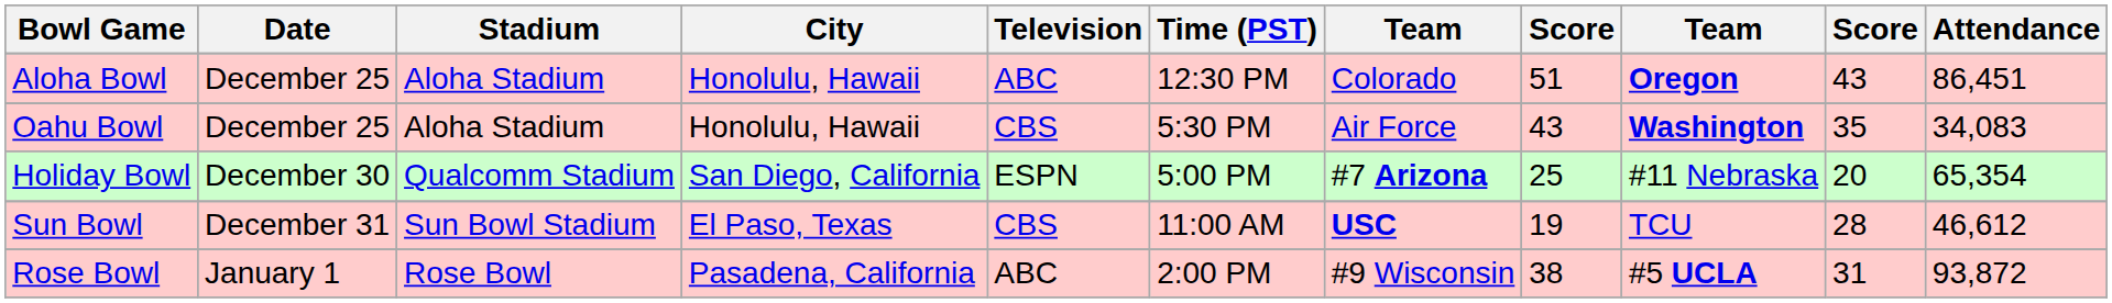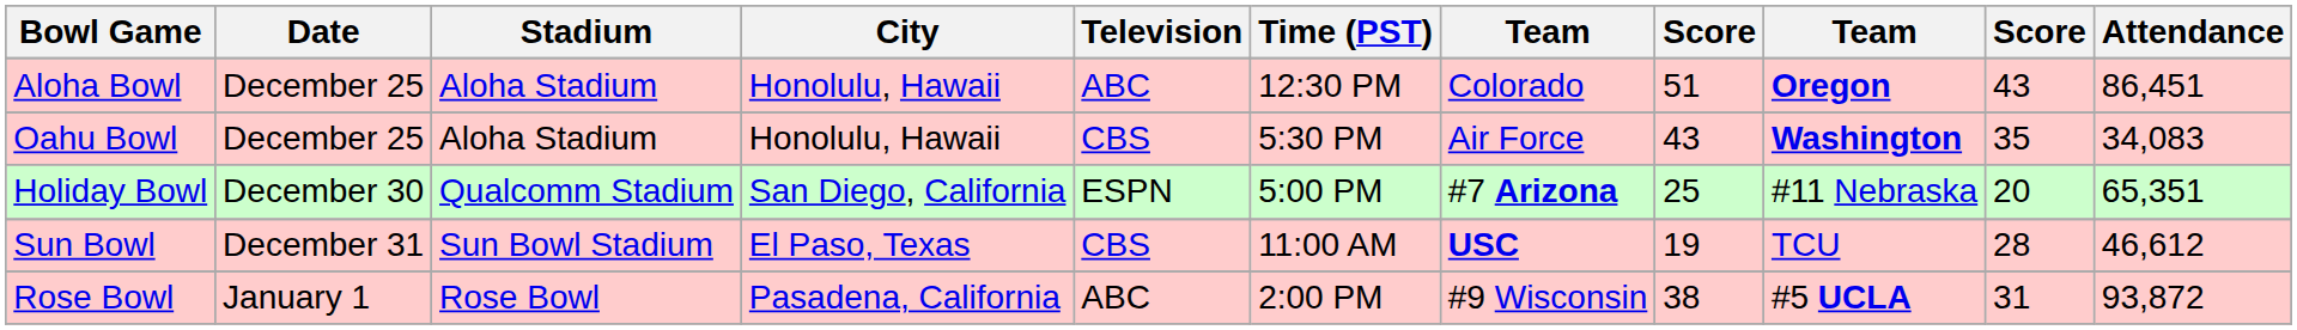 <table class="wikitable">
 <tr>
 <th>Bowl Game</th>
 <th>Date</th>
 <th>Stadium</th>
 <th>City</th>
 <th>Television</th>
 <th>Time (<a href='#'>PST</a>)</th>
 <th>Team</th>
 <th>Score</th>
 <th>Team</th>
 <th>Score</th>
 <th>Attendance</th>
 </tr>
 <tr>
 </tr>
 <tr bgcolor=#ffcccc>
 <td><a href='#'>Aloha Bowl</a></td>
 <td>December 25</td>
 <td><a href='#'>Aloha Stadium</a></td>
 <td><a href='#'>Honolulu</a>, <a href='#'>Hawaii</a></td>
 <td><a href='#'>ABC</a></td>
 <td>12:30 PM</td>
 <td><a href='#'>Colorado</a></td>
 <td>51</td>
 <td><strong><a href='#'>Oregon</a></strong></td>
 <td>43</td>
 <td>86,451</td>
 </tr>
 <tr>
 </tr>
 <tr bgcolor=#ffcccc>
 <td><a href='#'>Oahu Bowl</a></td>
 <td>December 25</td>
 <td>Aloha Stadium</td>
 <td>Honolulu, Hawaii</td>
 <td><a href='#'>CBS</a></td>
 <td>5:30 PM</td>
 <td><a href='#'>Air Force</a></td>
 <td>43</td>
 <td><strong><a href='#'>Washington</a></strong></td>
 <td>35</td>
 <td>34,083</td>
 </tr>
 <tr bgcolor=#ccffcc>
 <td><a href='#'>Holiday Bowl</a></td>
 <td>December 30</td>
 <td><a href='#'>Qualcomm Stadium</a></td>
 <td><a href='#'>San Diego</a>, <a href='#'>California</a></td>
 <td>ESPN</td>
 <td>5:00 PM</td>
 <td>#7 <strong><a href='#'>Arizona</a></strong></td>
 <td>25</td>
 <td>#11 <a href='#'>Nebraska</a></td>
 <td>20</td>
-<td>65,354</td>
+<td>65,351</td>
 </tr>
 <tr>
 </tr>
 <tr bgcolor=#ffcccc>
 <td><a href='#'>Sun Bowl</a></td>
 <td>December 31</td>
 <td><a href='#'>Sun Bowl Stadium</a></td>
 <td><a href='#'>El Paso, Texas</a></td>
 <td><a href='#'>CBS</a></td>
 <td>11:00 AM</td>
 <td><strong><a href='#'>USC</a></strong></td>
 <td>19</td>
 <td><a href='#'>TCU</a></td>
 <td>28</td>
 <td>46,612</td>
 </tr>
 <tr>
 </tr>
 <tr bgcolor=#ffcccc>
 <td><a href='#'>Rose Bowl</a></td>
 <td>January 1</td>
 <td><a href='#'>Rose Bowl</a></td>
 <td><a href='#'>Pasadena, California</a></td>
 <td>ABC</td>
 <td>2:00 PM</td>
 <td>#9 <a href='#'>Wisconsin</a></td>
 <td>38</td>
 <td>#5 <strong><a href='#'>UCLA</a></strong></td>
 <td>31</td>
 <td>93,872</td>
 </tr>
 </table>
